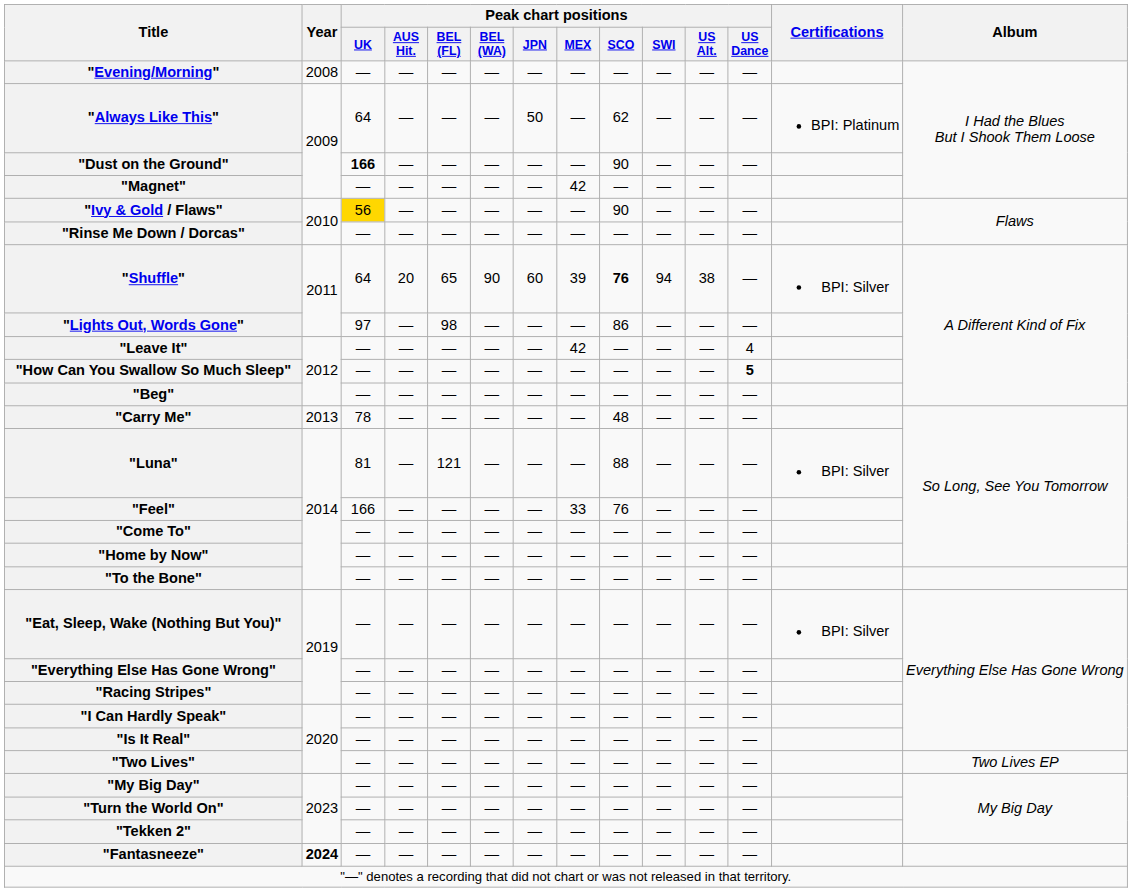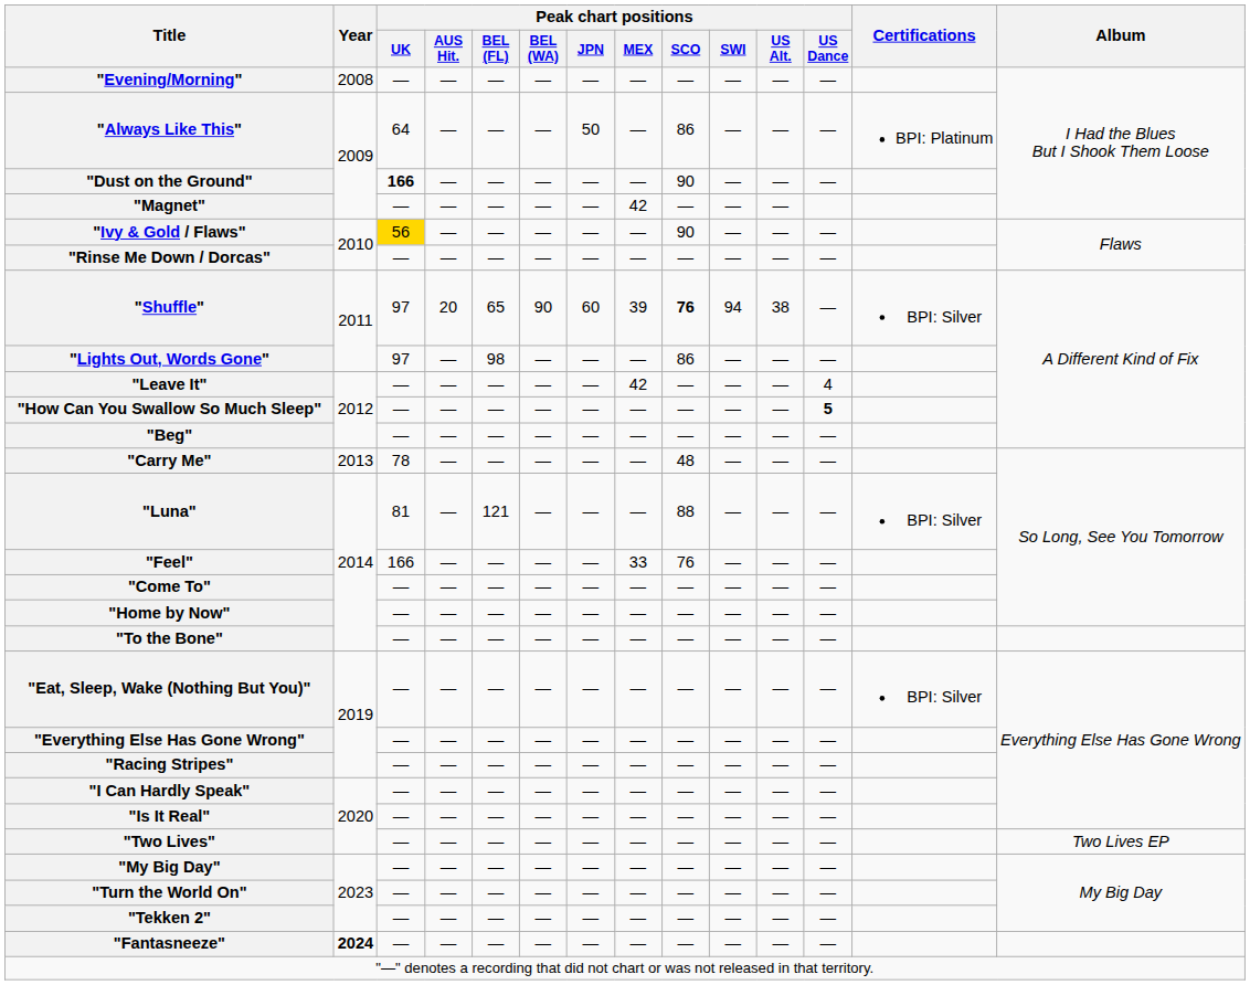 <table class="wikitable plainrowheaders" style="text-align:center;">
 <tr>
 <th scope="col" rowspan="2" style="width:20em;">Title</th>
 <th scope="col" rowspan="2" style="width:2em;">Year</th>
 <th scope="col" colspan="10">Peak chart positions</th>
 <th scope="col" rowspan="2"><a href='#'>Certifications</a></th>
 <th scope="col" rowspan="2">Album</th>
 </tr>
 <tr>
 <th scope="col" style="width:3em;font-size:85%;"><a href='#'>UK</a><br></th>
 <th scope="col" style="width:3em;font-size:85%;"><a href='#'>AUS<br>Hit.</a><br></th>
 <th scope="col" style="width:3em;font-size:85%;"><a href='#'>BEL<br>(FL)</a><br></th>
 <th scope="col" style="width:3em;font-size:85%;"><a href='#'>BEL<br>(WA)</a><br></th>
 <th scope="col" style="width:3em;font-size:85%;"><a href='#'>JPN</a><br></th>
 <th scope="col" style="width:3em;font-size:85%;"><a href='#'>MEX</a><br></th>
 <th scope="col" style="width:3em;font-size:85%;"><a href='#'>SCO</a><br></th>
 <th scope="col" style="width:3em;font-size:85%;"><a href='#'>SWI</a><br></th>
 <th scope="col" style="width:3em;font-size:85%;"><a href='#'>US<br>Alt.</a><br></th>
 <th scope="col" style="width:3em;font-size:85%;"><a href='#'>US<br>Dance</a><br></th>
 </tr>
 <tr>
 <th scope="row">"<a href='#'>Evening/Morning</a>"</th>
 <td>2008</td>
 <td>—</td>
 <td>—</td>
 <td>—</td>
 <td>—</td>
 <td>—</td>
 <td>—</td>
 <td>—</td>
 <td>—</td>
 <td>—</td>
 <td>—</td>
 <td></td>
 <td rowspan="4"><em>I Had the Blues<br>But I Shook Them Loose</em></td>
 </tr>
 <tr>
 <th scope="row">"<a href='#'>Always Like This</a>"</th>
 <td rowspan="3">2009</td>
 <td>64</td>
 <td>—</td>
 <td>—</td>
 <td>—</td>
 <td>50</td>
 <td>—</td>
-<td>62</td>
+<td>86</td>
 <td>—</td>
 <td>—</td>
 <td>—</td>
 <td><br><ul><li>BPI: Platinum</li></ul></td>
 </tr>
 <tr>
 <th scope="row">"Dust on the Ground"</th>
 <td><strong>166</strong></td>
 <td>—</td>
 <td>—</td>
 <td>—</td>
 <td>—</td>
 <td>—</td>
 <td>90</td>
 <td>—</td>
 <td>—</td>
 <td>—</td>
 <td></td>
 </tr>
 <tr>
 <th scope="row">"Magnet"</th>
 <td>—</td>
 <td>—</td>
 <td>—</td>
 <td>—</td>
 <td>—</td>
 <td>42</td>
 <td>—</td>
 <td>—</td>
 <td>—</td>
 <td></td>
 </tr>
 <tr>
 <th scope="row">"<a href='#'>Ivy & Gold</a> / Flaws"</th>
 <td rowspan="2">2010</td>
 <td style="background: gold;">56</td>
 <td>—</td>
 <td>—</td>
 <td>—</td>
 <td>—</td>
 <td>—</td>
 <td>90</td>
 <td>—</td>
 <td>—</td>
 <td>—</td>
 <td></td>
 <td rowspan="2"><em>Flaws</em></td>
 </tr>
 <tr>
 <th scope="row">"Rinse Me Down / Dorcas"</th>
 <td>—</td>
 <td>—</td>
 <td>—</td>
 <td>—</td>
 <td>—</td>
 <td>—</td>
 <td>—</td>
 <td>—</td>
 <td>—</td>
 <td>—</td>
 <td></td>
 </tr>
 <tr>
 <th scope="row">"<a href='#'>Shuffle</a>"</th>
 <td rowspan="2">2011</td>
-<td>64</td>
+<td>97</td>
 <td>20</td>
 <td>65</td>
 <td>90</td>
 <td>60</td>
 <td>39</td>
 <td><strong>76</strong></td>
 <td>94</td>
 <td>38</td>
 <td>—</td>
 <td><br><ul><li>BPI: Silver</li></ul></td>
 <td rowspan="5"><em>A Different Kind of Fix</em></td>
 </tr>
 <tr>
 <th scope="row">"<a href='#'>Lights Out, Words Gone</a>"</th>
 <td>97</td>
 <td>—</td>
 <td>98</td>
 <td>—</td>
 <td>—</td>
 <td>—</td>
 <td>86</td>
 <td>—</td>
 <td>—</td>
 <td>—</td>
 <td></td>
 </tr>
 <tr>
 <th scope="row">"Leave It"</th>
 <td rowspan="3">2012</td>
 <td>—</td>
 <td>—</td>
 <td>—</td>
 <td>—</td>
 <td>—</td>
 <td>42</td>
 <td>—</td>
 <td>—</td>
 <td>—</td>
 <td>4</td>
 <td></td>
 </tr>
 <tr>
 <th scope="row">"How Can You Swallow So Much Sleep"</th>
 <td>—</td>
 <td>—</td>
 <td>—</td>
 <td>—</td>
 <td>—</td>
 <td>—</td>
 <td>—</td>
 <td>—</td>
 <td>—</td>
 <td><strong>5</strong></td>
 <td></td>
 </tr>
 <tr>
 <th scope="row">"Beg"</th>
 <td>—</td>
 <td>—</td>
 <td>—</td>
 <td>—</td>
 <td>—</td>
 <td>—</td>
 <td>—</td>
 <td>—</td>
 <td>—</td>
 <td>—</td>
 <td></td>
 </tr>
 <tr>
 <th scope="row">"Carry Me"</th>
 <td>2013</td>
 <td>78</td>
 <td>—</td>
 <td>—</td>
 <td>—</td>
 <td>—</td>
 <td>—</td>
 <td>48</td>
 <td>—</td>
 <td>—</td>
 <td>—</td>
 <td></td>
 <td rowspan="5"><em>So Long, See You Tomorrow</em></td>
 </tr>
 <tr>
 <th scope="row">"Luna"</th>
 <td rowspan="5">2014</td>
 <td>81</td>
 <td>—</td>
 <td>121</td>
 <td>—</td>
 <td>—</td>
 <td>—</td>
 <td>88</td>
 <td>—</td>
 <td>—</td>
 <td>—</td>
 <td><br><ul><li>BPI: Silver</li></ul></td>
 </tr>
 <tr>
 <th scope="row">"Feel"</th>
 <td>166</td>
 <td>—</td>
 <td>—</td>
 <td>—</td>
 <td>—</td>
 <td>33</td>
 <td>76</td>
 <td>—</td>
 <td>—</td>
 <td>—</td>
 <td></td>
 </tr>
 <tr>
 <th scope="row">"Come To"</th>
 <td>—</td>
 <td>—</td>
 <td>—</td>
 <td>—</td>
 <td>—</td>
 <td>—</td>
 <td>—</td>
 <td>—</td>
 <td>—</td>
 <td>—</td>
 <td></td>
 </tr>
 <tr>
 <th scope="row">"Home by Now"</th>
 <td>—</td>
 <td>—</td>
 <td>—</td>
 <td>—</td>
 <td>—</td>
 <td>—</td>
 <td>—</td>
 <td>—</td>
 <td>—</td>
 <td>—</td>
 <td></td>
 </tr>
 <tr>
 <th scope="row">"To the Bone"</th>
 <td>—</td>
 <td>—</td>
 <td>—</td>
 <td>—</td>
 <td>—</td>
 <td>—</td>
 <td>—</td>
 <td>—</td>
 <td>—</td>
 <td>—</td>
 <td></td>
 <td></td>
 </tr>
 <tr>
 <th scope="row">"Eat, Sleep, Wake (Nothing But You)"</th>
 <td rowspan="3">2019</td>
 <td>—</td>
 <td>—</td>
 <td>—</td>
 <td>—</td>
 <td>—</td>
 <td>—</td>
 <td>—</td>
 <td>—</td>
 <td>—</td>
 <td>—</td>
 <td><br><ul><li>BPI: Silver</li></ul></td>
 <td rowspan="5"><em>Everything Else Has Gone Wrong</em></td>
 </tr>
 <tr>
 <th scope="row">"Everything Else Has Gone Wrong"</th>
 <td>—</td>
 <td>—</td>
 <td>—</td>
 <td>—</td>
 <td>—</td>
 <td>—</td>
 <td>—</td>
 <td>—</td>
 <td>—</td>
 <td>—</td>
 <td></td>
 </tr>
 <tr>
 <th scope="row">"Racing Stripes"</th>
 <td>—</td>
 <td>—</td>
 <td>—</td>
 <td>—</td>
 <td>—</td>
 <td>—</td>
 <td>—</td>
 <td>—</td>
 <td>—</td>
 <td>—</td>
 <td></td>
 </tr>
 <tr>
 <th scope="row">"I Can Hardly Speak"</th>
 <td rowspan="3">2020</td>
 <td>—</td>
 <td>—</td>
 <td>—</td>
 <td>—</td>
 <td>—</td>
 <td>—</td>
 <td>—</td>
 <td>—</td>
 <td>—</td>
 <td>—</td>
 <td></td>
 </tr>
 <tr>
 <th scope="row">"Is It Real"</th>
 <td>—</td>
 <td>—</td>
 <td>—</td>
 <td>—</td>
 <td>—</td>
 <td>—</td>
 <td>—</td>
 <td>—</td>
 <td>—</td>
 <td>—</td>
 <td></td>
 </tr>
 <tr>
 <th scope="row">"Two Lives"</th>
 <td>—</td>
 <td>—</td>
 <td>—</td>
 <td>—</td>
 <td>—</td>
 <td>—</td>
 <td>—</td>
 <td>—</td>
 <td>—</td>
 <td>—</td>
 <td></td>
 <td><em>Two Lives EP</em></td>
 </tr>
 <tr>
 <th scope="row">"My Big Day"</th>
 <td rowspan="3">2023</td>
 <td>—</td>
 <td>—</td>
 <td>—</td>
 <td>—</td>
 <td>—</td>
 <td>—</td>
 <td>—</td>
 <td>—</td>
 <td>—</td>
 <td>—</td>
 <td></td>
 <td rowspan="3"><em>My Big Day</em></td>
 </tr>
 <tr>
 <th scope="row">"Turn the World On"</th>
 <td>—</td>
 <td>—</td>
 <td>—</td>
 <td>—</td>
 <td>—</td>
 <td>—</td>
 <td>—</td>
 <td>—</td>
 <td>—</td>
 <td>—</td>
 <td></td>
 </tr>
 <tr>
 <th scope="row">"Tekken 2"<br></th>
 <td>—</td>
 <td>—</td>
 <td>—</td>
 <td>—</td>
 <td>—</td>
 <td>—</td>
 <td>—</td>
 <td>—</td>
 <td>—</td>
 <td>—</td>
 <td></td>
 </tr>
 <tr>
 <th scope="row">"Fantasneeze"</th>
 <td><strong>2024</strong></td>
 <td>—</td>
 <td>—</td>
 <td>—</td>
 <td>—</td>
 <td>—</td>
 <td>—</td>
 <td>—</td>
 <td>—</td>
 <td>—</td>
 <td>—</td>
 <td></td>
 <td></td>
 </tr>
 <tr>
 <td colspan="18" style="font-size:90%">"—" denotes a recording that did not chart or was not released in that territory.</td>
 </tr>
 </table>
